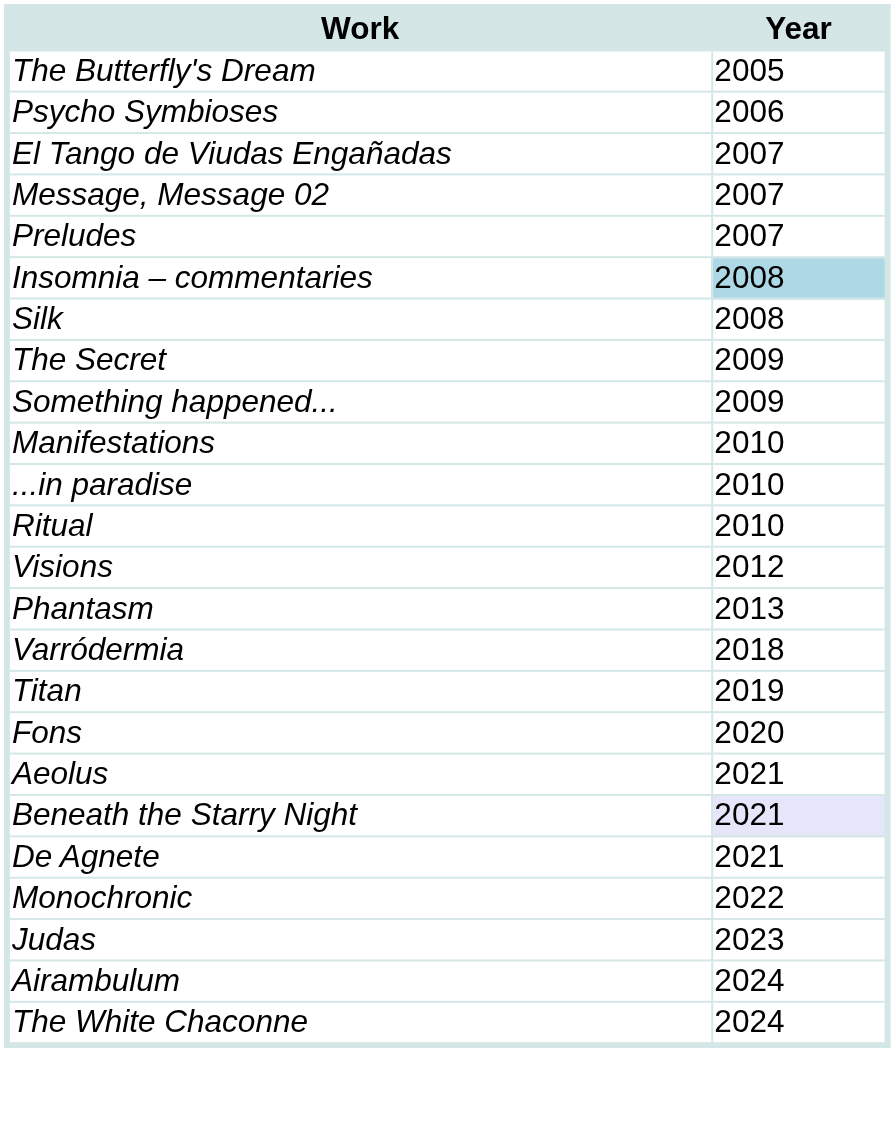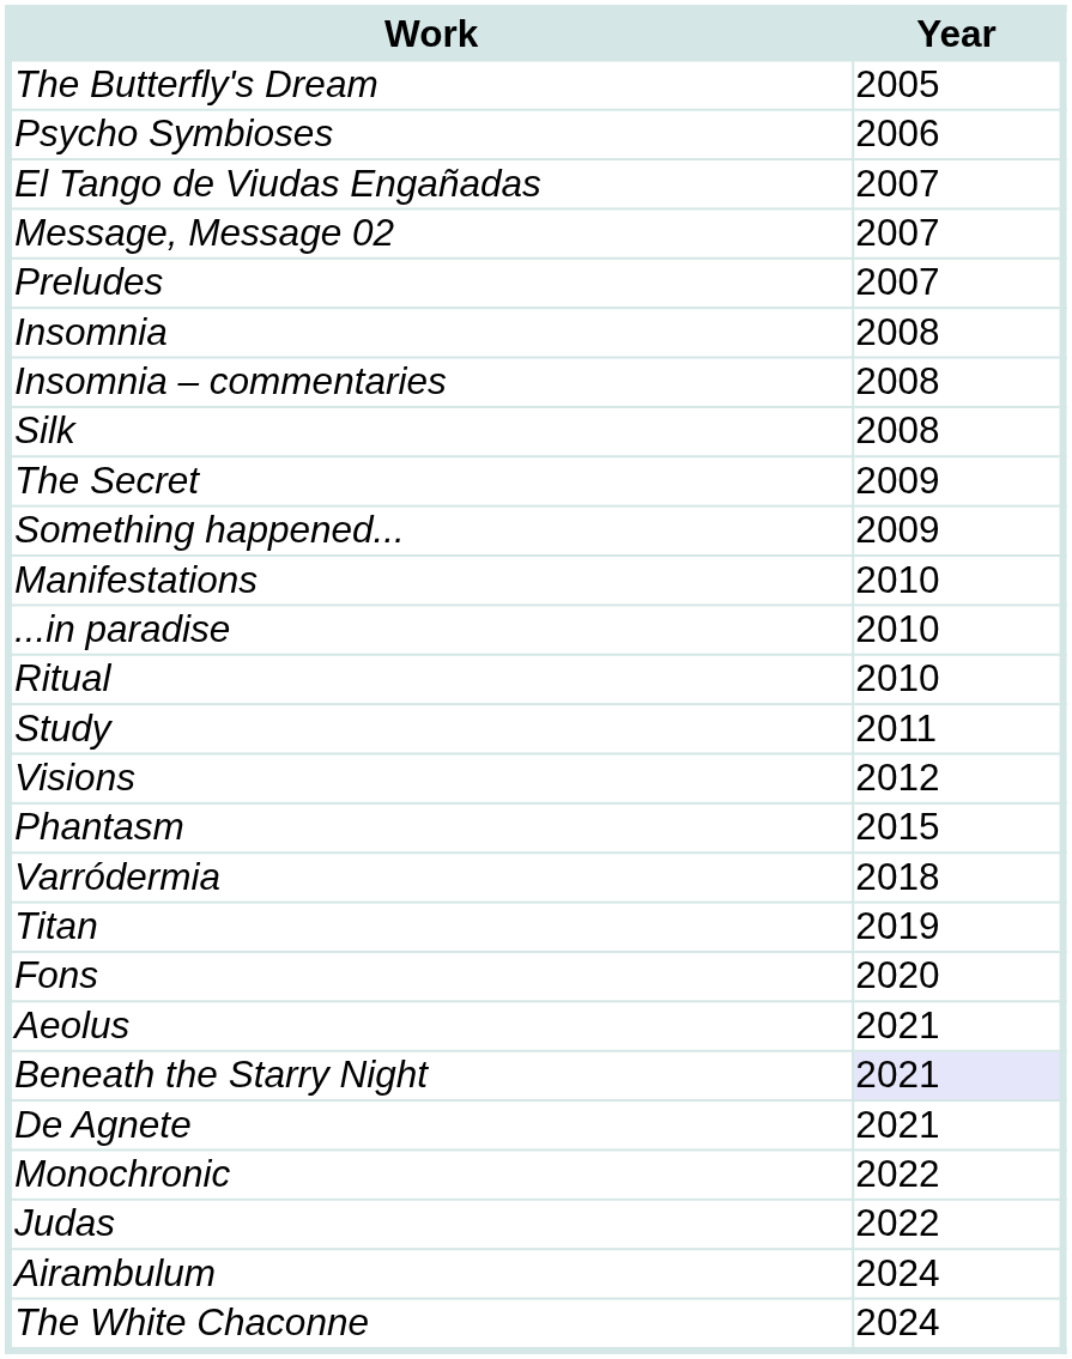 <table class="sortable" border=1 style="border-collapse: collapse; border-style: solid; border-width: medium; border-color: #d4e6e5;" width="450px">
 <tr style="background:#d4e6e5;">
 <th width="80%">Work</th>
 <th width="20%">Year</th>
 </tr>
 <tr>
 <td><em>The Butterfly's Dream</em></td>
 <td>2005</td>
 </tr>
 <tr>
 <td><em>Psycho Symbioses</em></td>
 <td>2006</td>
 </tr>
 <tr>
 <td><em>El Tango de Viudas Engañadas</em></td>
 <td>2007</td>
 </tr>
 <tr>
 <td><em>Message, Message 02</em></td>
 <td>2007</td>
 </tr>
 <tr>
 <td><em>Preludes</em></td>
 <td>2007</td>
 </tr>
 <tr>
+<td><em>Insomnia</em></td>
+<td>2008</td>
+</tr>
+<tr>
 <td><em>Insomnia – commentaries</em></td>
-<td style="background: lightblue;">2008</td>
+<td>2008</td>
 </tr>
 <tr>
 <td><em>Silk</em></td>
 <td>2008</td>
 </tr>
 <tr>
 <td><em>The Secret</em></td>
 <td>2009</td>
 </tr>
 <tr>
 <td><em>Something happened...</em></td>
 <td>2009</td>
 </tr>
 <tr>
 <td><em>Manifestations</em></td>
 <td>2010</td>
 </tr>
 <tr>
 <td><em>...in paradise</em></td>
 <td>2010</td>
 </tr>
 <tr>
 <td><em>Ritual</em></td>
 <td>2010</td>
 </tr>
 <tr>
+<td><em>Study</em></td>
+<td>2011</td>
+</tr>
+<tr>
 <td><em>Visions</em></td>
 <td>2012</td>
 </tr>
 <tr>
 <td><em>Phantasm</em></td>
-<td>2013</td>
+<td>2015</td>
 </tr>
 <tr>
 <td><em>Varródermia</em></td>
 <td>2018</td>
 </tr>
 <tr>
 <td><em>Titan</em></td>
 <td>2019</td>
 </tr>
 <tr>
 <td><em>Fons</em></td>
 <td>2020</td>
 </tr>
 <tr>
 <td><em>Aeolus</em></td>
 <td>2021</td>
 </tr>
 <tr>
 <td><em>Beneath the Starry Night</em></td>
 <td style="background: lavender;">2021</td>
 </tr>
 <tr>
 <td><em>De Agnete</em></td>
 <td>2021</td>
 </tr>
 <tr>
 <td><em>Monochronic</em></td>
 <td>2022</td>
 </tr>
 <tr>
 <td><em>Judas</em></td>
-<td>2023</td>
+<td>2022</td>
 </tr>
 <tr>
 <td><em>Airambulum</em></td>
 <td>2024</td>
 </tr>
 <tr>
 <td><em>The White Chaconne</em></td>
 <td>2024</td>
 </tr>
 </table>
